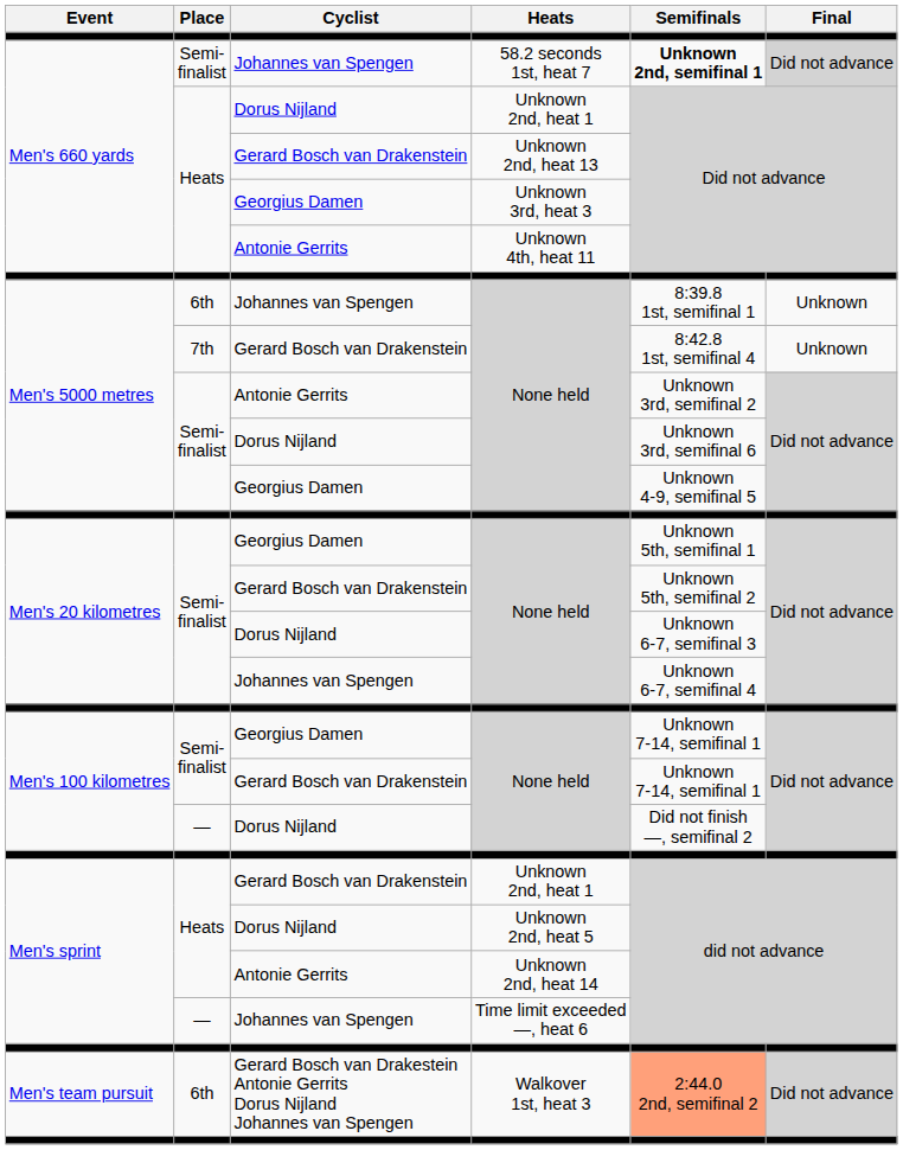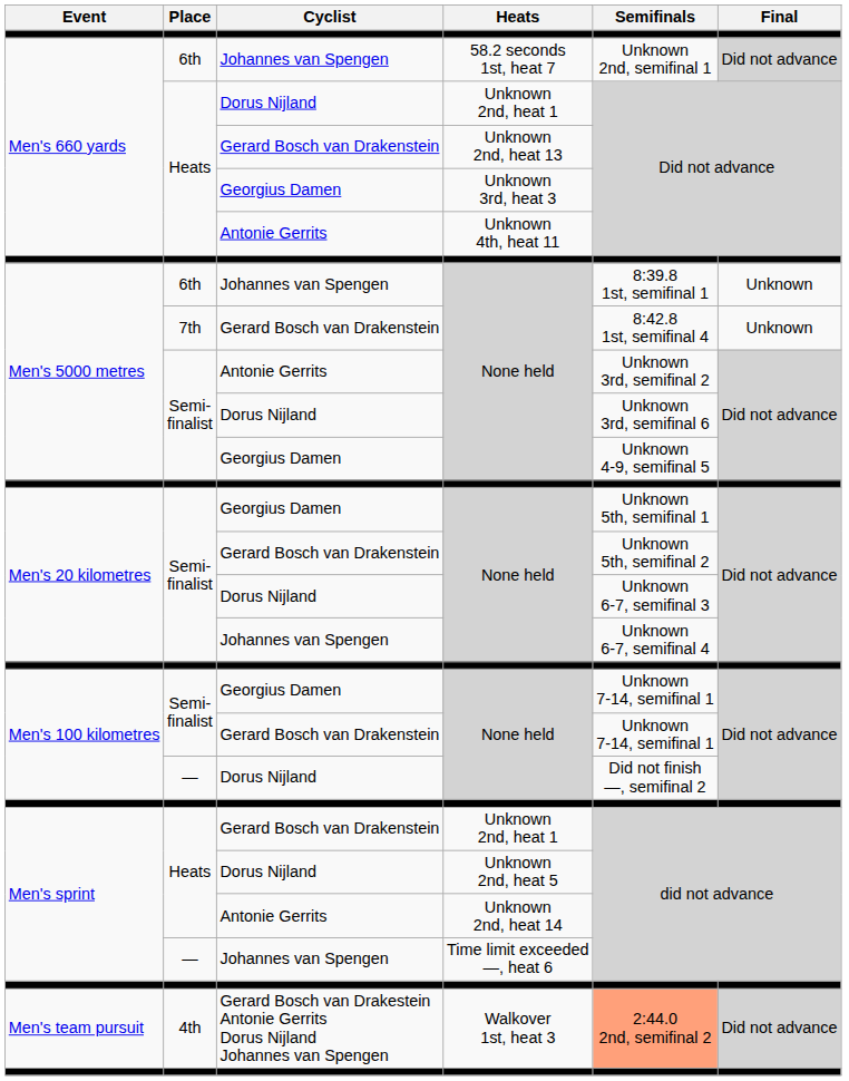 <table class=wikitable>
 <tr>
 <th>Event</th>
 <th>Place</th>
 <th>Cyclist</th>
 <th>Heats</th>
 <th>Semifinals</th>
 <th>Final</th>
 </tr>
 <tr bgcolor=black>
 <td></td>
 <td></td>
 <td></td>
 <td></td>
 <td></td>
 <td></td>
 </tr>
 <tr align=center>
 <td rowspan=5 align=left><a href='#'>Men's 660 yards</a></td>
-<td>Semi-<br>finalist</td>
+<td>6th</td>
 <td align=left><a href='#'>Johannes van Spengen</a></td>
 <td>58.2 seconds <br> 1st, heat 7</td>
-<td><strong>Unknown <br> 2nd, semifinal 1</strong></td>
+<td>Unknown <br> 2nd, semifinal 1</td>
 <td bgcolor=lightgray>Did not advance</td>
 </tr>
 <tr align=center>
 <td rowspan=4>Heats</td>
 <td align=left><a href='#'>Dorus Nijland</a></td>
 <td>Unknown <br> 2nd, heat 1</td>
 <td rowspan=4 colspan=2 bgcolor=lightgray>Did not advance</td>
 </tr>
 <tr align=center>
 <td align=left><a href='#'>Gerard Bosch van Drakenstein</a></td>
 <td>Unknown <br> 2nd, heat 13</td>
 </tr>
 <tr align=center>
 <td align=left><a href='#'>Georgius Damen</a></td>
 <td>Unknown <br> 3rd, heat 3</td>
 </tr>
 <tr align=center>
 <td align=left><a href='#'>Antonie Gerrits</a></td>
 <td>Unknown <br> 4th, heat 11</td>
 </tr>
 <tr bgcolor=black>
 <td></td>
 <td></td>
 <td></td>
 <td></td>
 <td></td>
 <td></td>
 </tr>
 <tr align=center>
 <td rowspan=5 align=left><a href='#'>Men's 5000 metres</a></td>
 <td>6th</td>
 <td align=left>Johannes van Spengen</td>
 <td rowspan=5 bgcolor=lightgray>None held</td>
 <td>8:39.8 <br> 1st, semifinal 1</td>
 <td>Unknown</td>
 </tr>
 <tr align=center>
 <td>7th</td>
 <td align=left>Gerard Bosch van Drakenstein</td>
 <td>8:42.8 <br> 1st, semifinal 4</td>
 <td>Unknown</td>
 </tr>
 <tr align=center>
 <td rowspan=3>Semi-<br>finalist</td>
 <td align=left>Antonie Gerrits</td>
 <td>Unknown <br> 3rd, semifinal 2</td>
 <td rowspan=3 bgcolor=lightgray>Did not advance</td>
 </tr>
 <tr align=center>
 <td align=left>Dorus Nijland</td>
 <td>Unknown <br> 3rd, semifinal 6</td>
 </tr>
 <tr align=center>
 <td align=left>Georgius Damen</td>
 <td>Unknown <br> 4-9, semifinal 5</td>
 </tr>
 <tr bgcolor=black>
 <td></td>
 <td></td>
 <td></td>
 <td></td>
 <td></td>
 <td></td>
 </tr>
 <tr align=center>
 <td rowspan=4 align=left><a href='#'>Men's 20 kilometres</a></td>
 <td rowspan=4>Semi-<br>finalist</td>
 <td align=left>Georgius Damen</td>
 <td rowspan=4 bgcolor=lightgray>None held</td>
 <td>Unknown <br> 5th, semifinal 1</td>
 <td rowspan=4 bgcolor=lightgray>Did not advance</td>
 </tr>
 <tr align=center>
 <td align=left>Gerard Bosch van Drakenstein</td>
 <td>Unknown <br> 5th, semifinal 2</td>
 </tr>
 <tr align=center>
 <td align=left>Dorus Nijland</td>
 <td>Unknown <br> 6-7, semifinal 3</td>
 </tr>
 <tr align=center>
 <td align=left>Johannes van Spengen</td>
 <td>Unknown <br> 6-7, semifinal 4</td>
 </tr>
 <tr bgcolor=black>
 <td></td>
 <td></td>
 <td></td>
 <td></td>
 <td></td>
 <td></td>
 </tr>
 <tr align=center>
 <td rowspan=3 align=left><a href='#'>Men's 100 kilometres</a></td>
 <td rowspan=2>Semi-<br>finalist</td>
 <td align=left>Georgius Damen</td>
 <td rowspan=3 bgcolor=lightgray>None held</td>
 <td>Unknown <br> 7-14, semifinal 1</td>
 <td rowspan=3 bgcolor=lightgray>Did not advance</td>
 </tr>
 <tr align=center>
 <td align=left>Gerard Bosch van Drakenstein</td>
 <td>Unknown <br> 7-14, semifinal 1</td>
 </tr>
 <tr align=center>
 <td>—</td>
 <td align=left>Dorus Nijland</td>
 <td>Did not finish <br> —, semifinal 2</td>
 </tr>
 <tr bgcolor=black>
 <td></td>
 <td></td>
 <td></td>
 <td></td>
 <td></td>
 <td></td>
 </tr>
 <tr align=center>
 <td rowspan=4 align=left><a href='#'>Men's sprint</a></td>
 <td rowspan=3>Heats</td>
 <td align=left>Gerard Bosch van Drakenstein</td>
 <td>Unknown <br> 2nd, heat 1</td>
 <td rowspan=4 bgcolor=lightgray colspan=2>did not advance</td>
 </tr>
 <tr align=center>
 <td align=left>Dorus Nijland</td>
 <td>Unknown <br> 2nd, heat 5</td>
 </tr>
 <tr align=center>
 <td align=left>Antonie Gerrits</td>
 <td>Unknown <br> 2nd, heat 14</td>
 </tr>
 <tr align=center>
 <td>—</td>
 <td align=left>Johannes van Spengen</td>
 <td>Time limit exceeded <br> —, heat 6</td>
 </tr>
 <tr bgcolor=black>
 <td></td>
 <td></td>
 <td></td>
 <td></td>
 <td></td>
 <td></td>
 </tr>
 <tr align=center>
 <td align=left><a href='#'>Men's team pursuit</a></td>
-<td>6th</td>
+<td>4th</td>
 <td align=left>Gerard Bosch van Drakestein <br> Antonie Gerrits <br> Dorus Nijland <br> Johannes van Spengen</td>
 <td>Walkover <br> 1st, heat 3</td>
 <td style="background: lightsalmon;">2:44.0 <br> 2nd, semifinal 2</td>
 <td bgcolor=lightgray>Did not advance</td>
 </tr>
 <tr bgcolor=black>
 <td></td>
 <td></td>
 <td></td>
 <td></td>
 <td></td>
 <td></td>
 </tr>
 </table>
